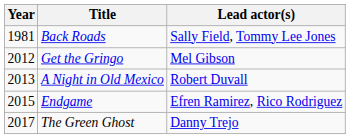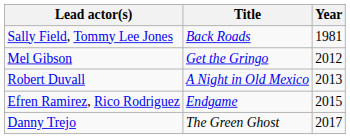 <table class="wikitable">
 <tr>
+<th>Lead actor(s)</th>
+<th>Title</th>
 <th>Year</th>
-<th>Title</th>
-<th>Lead actor(s)</th>
 </tr>
 <tr>
+<td><a href='#'>Sally Field</a>, <a href='#'>Tommy Lee Jones</a></td>
+<td><em><a href='#'>Back Roads</a></em></td>
 <td>1981</td>
-<td><em><a href='#'>Back Roads</a></em></td>
-<td><a href='#'>Sally Field</a>, <a href='#'>Tommy Lee Jones</a></td>
 </tr>
 <tr>
+<td><a href='#'>Mel Gibson</a></td>
+<td><em><a href='#'>Get the Gringo</a></em></td>
 <td>2012</td>
-<td><em><a href='#'>Get the Gringo</a></em></td>
-<td><a href='#'>Mel Gibson</a></td>
 </tr>
 <tr>
+<td><a href='#'>Robert Duvall</a></td>
+<td><em><a href='#'>A Night in Old Mexico</a></em></td>
 <td>2013</td>
-<td><em><a href='#'>A Night in Old Mexico</a></em></td>
-<td><a href='#'>Robert Duvall</a></td>
 </tr>
 <tr>
+<td><a href='#'>Efren Ramirez</a>, <a href='#'>Rico Rodriguez</a></td>
+<td><em><a href='#'>Endgame</a></em></td>
 <td>2015</td>
-<td><em><a href='#'>Endgame</a></em></td>
-<td><a href='#'>Efren Ramirez</a>, <a href='#'>Rico Rodriguez</a></td>
 </tr>
 <tr>
+<td><a href='#'>Danny Trejo</a></td>
+<td><em>The Green Ghost</em></td>
 <td>2017</td>
-<td><em>The Green Ghost</em></td>
-<td><a href='#'>Danny Trejo</a></td>
 </tr>
 </table>
